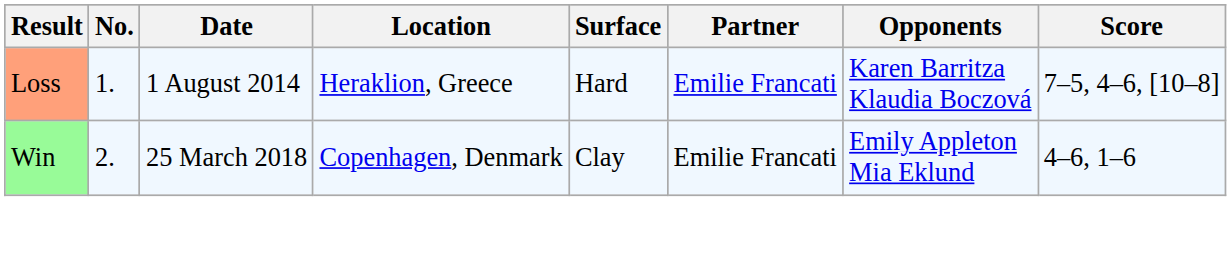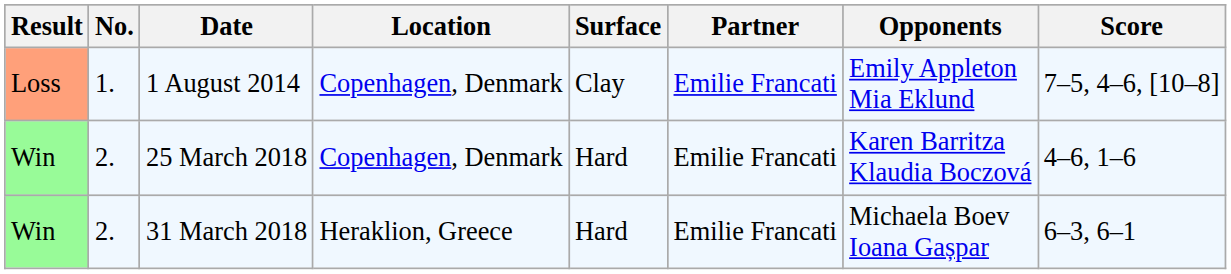 <table class="sortable wikitable" style=font-size:97%>
 <tr>
 <th>Result</th>
 <th>No.</th>
 <th>Date</th>
 <th>Location</th>
 <th>Surface</th>
 <th>Partner</th>
 <th>Opponents</th>
 <th class="unsortable">Score</th>
 </tr>
 <tr style="background:#f0f8ff;">
 <td style="background:#ffa07a;">Loss</td>
 <td>1.</td>
 <td>1 August 2014</td>
-<td><a href='#'>Heraklion</a>, Greece</td>
-<td>Hard</td>
+<td><a href='#'>Copenhagen</a>, Denmark</td>
+<td>Clay</td>
 <td> <a href='#'>Emilie Francati</a></td>
-<td> <a href='#'>Karen Barritza</a> <br>  <a href='#'>Klaudia Boczová</a></td>
+<td> <a href='#'>Emily Appleton</a> <br>  <a href='#'>Mia Eklund</a></td>
 <td>7–5, 4–6, [10–8]</td>
 </tr>
 <tr style="background:#f0f8ff;">
 <td style="background:#98fb98;">Win</td>
 <td>2.</td>
 <td>25 March 2018</td>
 <td><a href='#'>Copenhagen</a>, Denmark</td>
-<td>Clay</td>
+<td>Hard</td>
 <td> Emilie Francati</td>
-<td> <a href='#'>Emily Appleton</a> <br>  <a href='#'>Mia Eklund</a></td>
+<td> <a href='#'>Karen Barritza</a> <br>  <a href='#'>Klaudia Boczová</a></td>
 <td>4–6, 1–6</td>
 </tr>
+<tr style="background:#f0f8ff;">
+<td style="background:#98fb98;">Win</td>
+<td>2.</td>
+<td>31 March 2018</td>
+<td>Heraklion, Greece</td>
+<td>Hard</td>
+<td> Emilie Francati</td>
+<td> Michaela Boev <br>  <a href='#'>Ioana Gașpar</a></td>
+<td>6–3, 6–1</td>
+</tr>
 </table>
